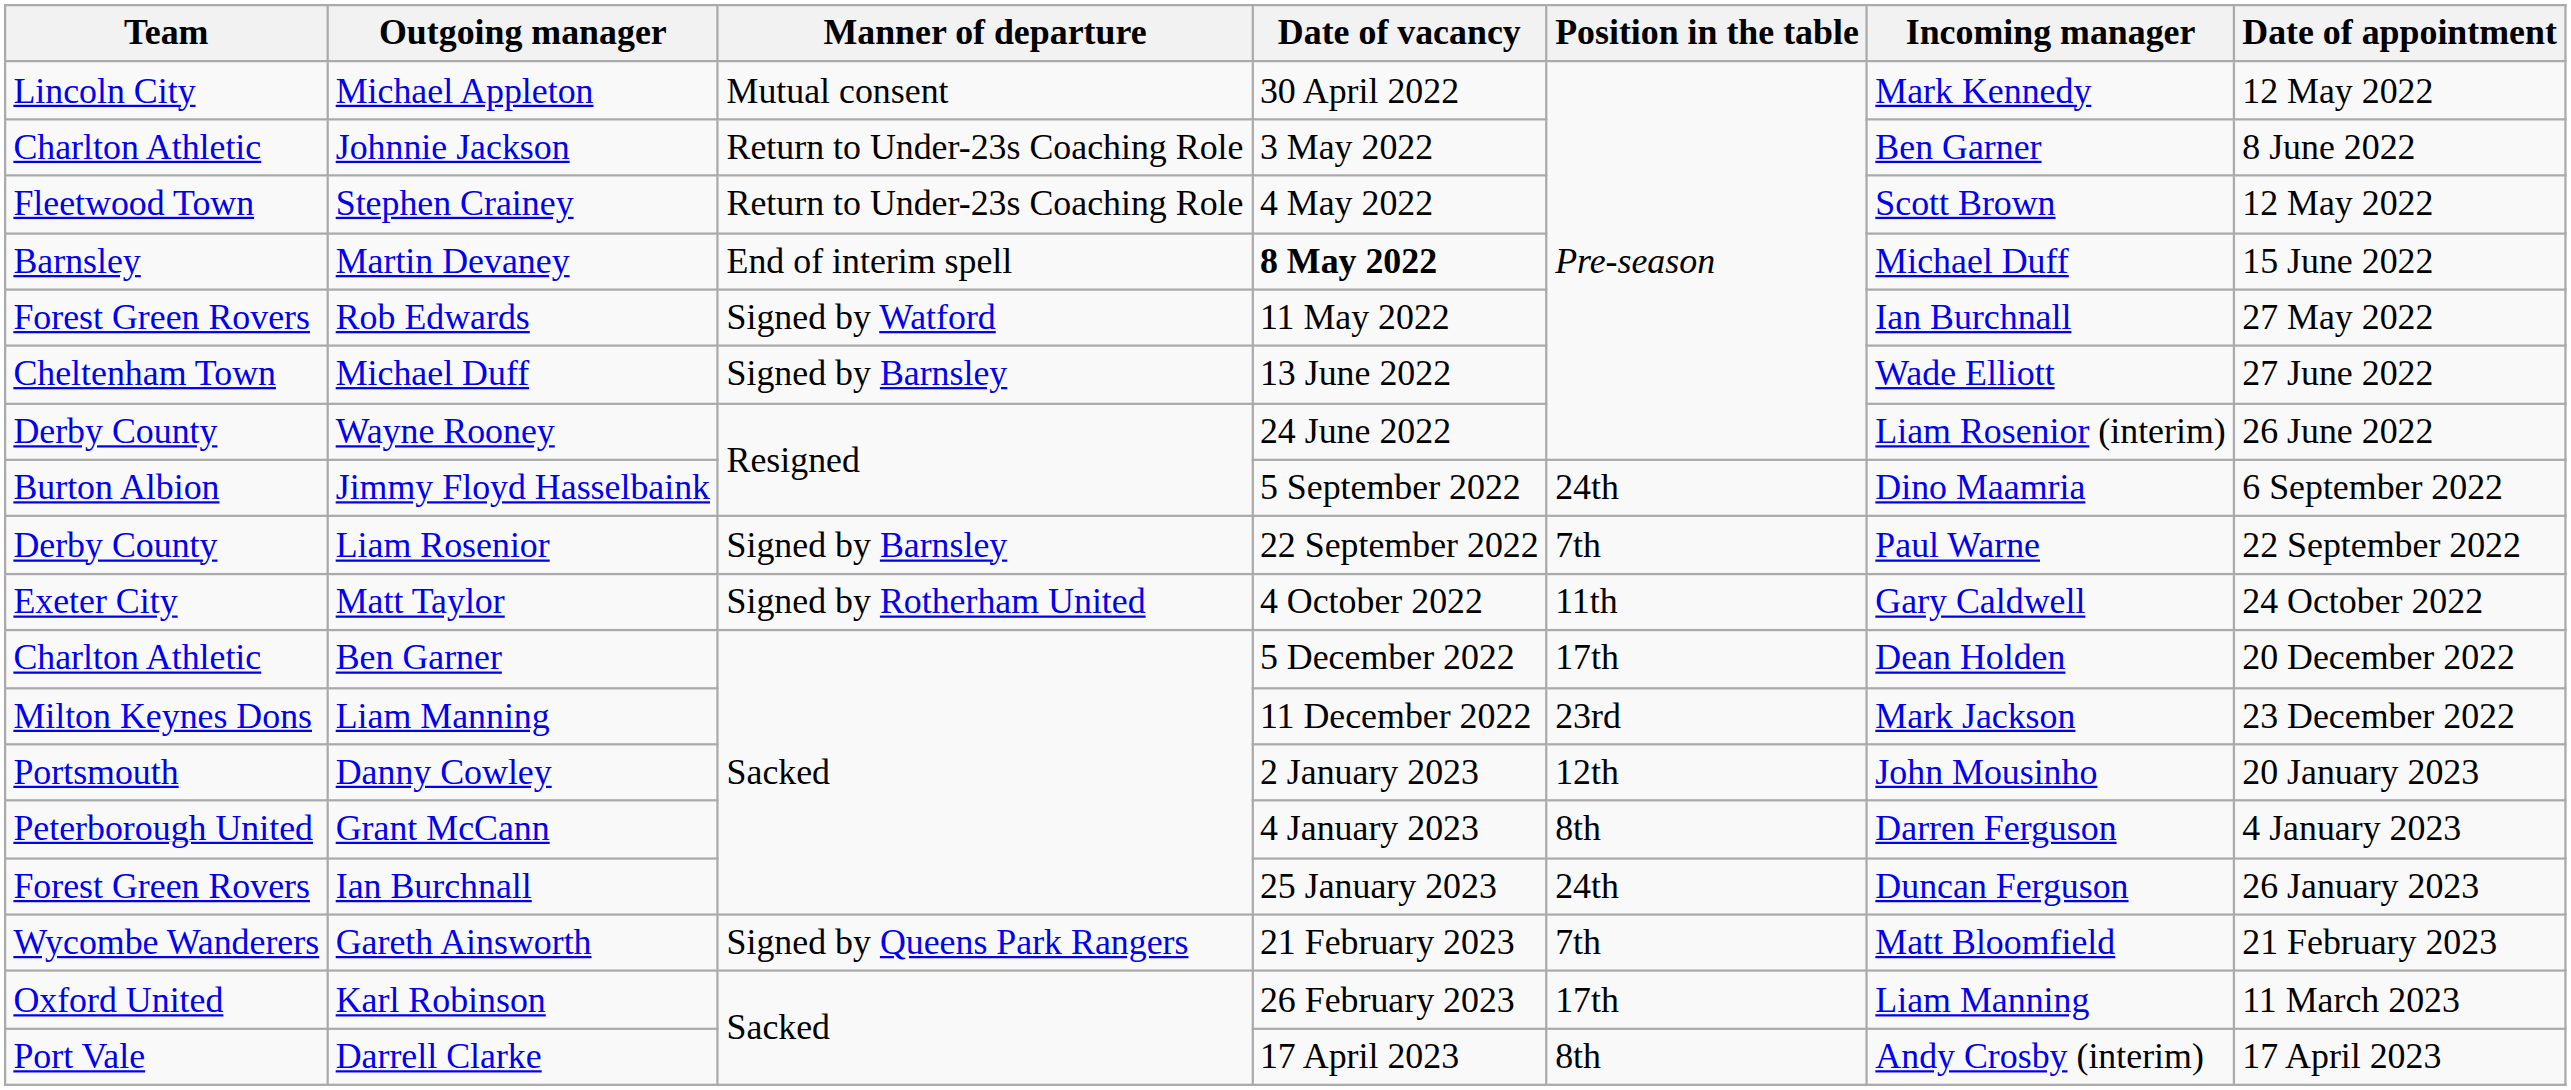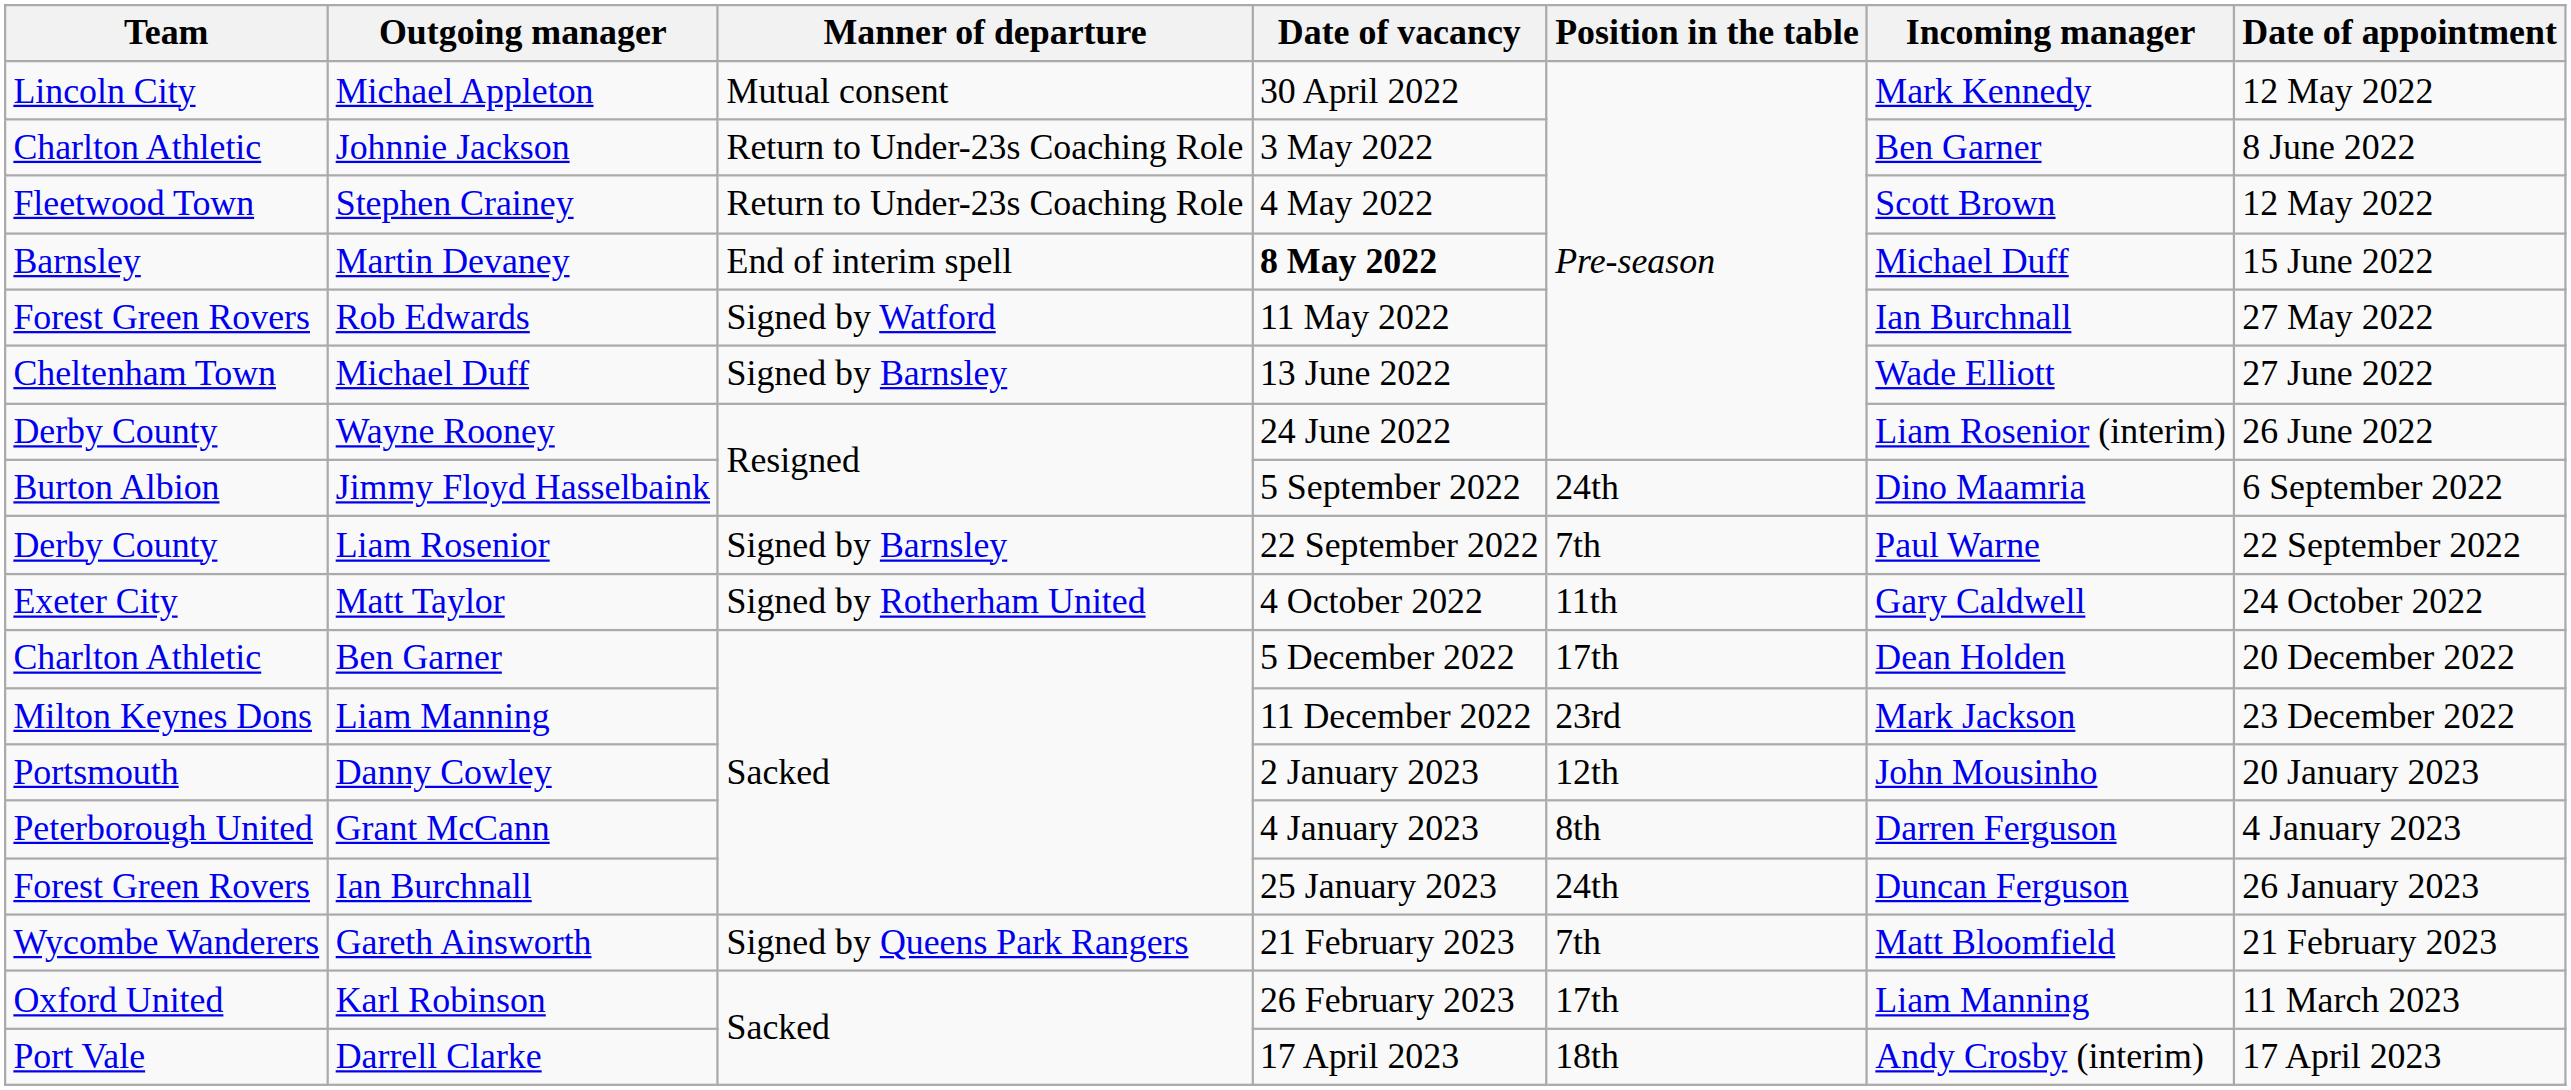 <table class="wikitable">
 <tr>
 <th>Team</th>
 <th>Outgoing manager</th>
 <th>Manner of departure</th>
 <th>Date of vacancy</th>
 <th>Position in the table</th>
 <th>Incoming manager</th>
 <th>Date of appointment</th>
 </tr>
 <tr>
 <td><a href='#'>Lincoln City</a></td>
 <td> <a href='#'>Michael Appleton</a></td>
 <td>Mutual consent</td>
 <td>30 April 2022</td>
 <td rowspan=7><em>Pre-season</em></td>
 <td> <a href='#'>Mark Kennedy</a></td>
 <td>12 May 2022</td>
 </tr>
 <tr>
 <td><a href='#'>Charlton Athletic</a></td>
 <td> <a href='#'>Johnnie Jackson</a></td>
 <td>Return to Under-23s Coaching Role</td>
 <td>3 May 2022</td>
 <td> <a href='#'>Ben Garner</a></td>
 <td>8 June 2022</td>
 </tr>
 <tr>
 <td><a href='#'>Fleetwood Town</a></td>
 <td> <a href='#'>Stephen Crainey</a></td>
 <td>Return to Under-23s Coaching Role</td>
 <td>4 May 2022</td>
 <td> <a href='#'>Scott Brown</a></td>
 <td>12 May 2022</td>
 </tr>
 <tr>
 <td><a href='#'>Barnsley</a></td>
 <td> <a href='#'>Martin Devaney</a></td>
 <td>End of interim spell</td>
 <td><strong>8 May 2022</strong></td>
 <td> <a href='#'>Michael Duff</a></td>
 <td>15 June 2022</td>
 </tr>
 <tr>
 <td><a href='#'>Forest Green Rovers</a></td>
 <td> <a href='#'>Rob Edwards</a></td>
 <td>Signed by <a href='#'>Watford</a></td>
 <td>11 May 2022</td>
 <td> <a href='#'>Ian Burchnall</a></td>
 <td>27 May 2022</td>
 </tr>
 <tr>
 <td><a href='#'>Cheltenham Town</a></td>
 <td> <a href='#'>Michael Duff</a></td>
 <td>Signed by <a href='#'>Barnsley</a></td>
 <td>13 June 2022</td>
 <td> <a href='#'>Wade Elliott</a></td>
 <td>27 June 2022</td>
 </tr>
 <tr>
 <td><a href='#'>Derby County</a></td>
 <td> <a href='#'>Wayne Rooney</a></td>
 <td rowspan="2">Resigned</td>
 <td>24 June 2022</td>
 <td> <a href='#'>Liam Rosenior</a> (interim)</td>
 <td>26 June 2022</td>
 </tr>
 <tr>
 <td><a href='#'>Burton Albion</a></td>
 <td> <a href='#'>Jimmy Floyd Hasselbaink</a></td>
 <td>5 September 2022</td>
 <td>24th</td>
 <td> <a href='#'>Dino Maamria</a></td>
 <td>6 September 2022</td>
 </tr>
 <tr>
 <td><a href='#'>Derby County</a></td>
 <td> <a href='#'>Liam Rosenior</a></td>
 <td>Signed by <a href='#'>Barnsley</a></td>
 <td>22 September 2022</td>
 <td>7th</td>
 <td> <a href='#'>Paul Warne</a></td>
 <td>22 September 2022</td>
 </tr>
 <tr>
 <td><a href='#'>Exeter City</a></td>
 <td> <a href='#'>Matt Taylor</a></td>
 <td>Signed by <a href='#'>Rotherham United</a></td>
 <td>4 October 2022</td>
 <td>11th</td>
 <td> <a href='#'>Gary Caldwell</a></td>
 <td>24 October 2022</td>
 </tr>
 <tr>
 <td><a href='#'>Charlton Athletic</a></td>
 <td> <a href='#'>Ben Garner</a></td>
 <td rowspan="5">Sacked</td>
 <td>5 December 2022</td>
 <td>17th</td>
 <td> <a href='#'>Dean Holden</a></td>
 <td>20 December 2022</td>
 </tr>
 <tr>
 <td><a href='#'>Milton Keynes Dons</a></td>
 <td> <a href='#'>Liam Manning</a></td>
 <td>11 December 2022</td>
 <td>23rd</td>
 <td> <a href='#'>Mark Jackson</a></td>
 <td>23 December 2022</td>
 </tr>
 <tr>
 <td><a href='#'>Portsmouth</a></td>
 <td> <a href='#'>Danny Cowley</a></td>
 <td>2 January 2023</td>
 <td>12th</td>
 <td> <a href='#'>John Mousinho</a></td>
 <td>20 January 2023</td>
 </tr>
 <tr>
 <td><a href='#'>Peterborough United</a></td>
 <td> <a href='#'>Grant McCann</a></td>
 <td>4 January 2023</td>
 <td>8th</td>
 <td> <a href='#'>Darren Ferguson</a></td>
 <td>4 January 2023</td>
 </tr>
 <tr>
 <td><a href='#'>Forest Green Rovers</a></td>
 <td> <a href='#'>Ian Burchnall</a></td>
 <td>25 January 2023</td>
 <td>24th</td>
 <td> <a href='#'>Duncan Ferguson</a></td>
 <td>26 January 2023</td>
 </tr>
 <tr>
 <td><a href='#'>Wycombe Wanderers</a></td>
 <td> <a href='#'>Gareth Ainsworth</a></td>
 <td>Signed by <a href='#'>Queens Park Rangers</a></td>
 <td>21 February 2023</td>
 <td>7th</td>
 <td> <a href='#'>Matt Bloomfield</a></td>
 <td>21 February 2023</td>
 </tr>
 <tr>
 <td><a href='#'>Oxford United</a></td>
 <td> <a href='#'>Karl Robinson</a></td>
 <td rowspan="2">Sacked</td>
 <td>26 February 2023</td>
 <td>17th</td>
 <td> <a href='#'>Liam Manning</a></td>
 <td>11 March 2023</td>
 </tr>
 <tr>
 <td><a href='#'>Port Vale</a></td>
 <td> <a href='#'>Darrell Clarke</a></td>
 <td>17 April 2023</td>
-<td>8th</td>
+<td>18th</td>
 <td> <a href='#'>Andy Crosby</a> (interim)</td>
 <td>17 April 2023</td>
 </tr>
 </table>
